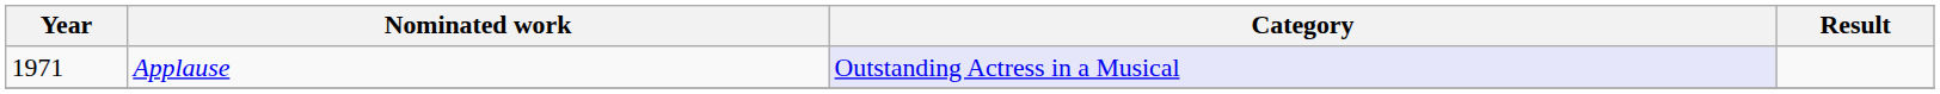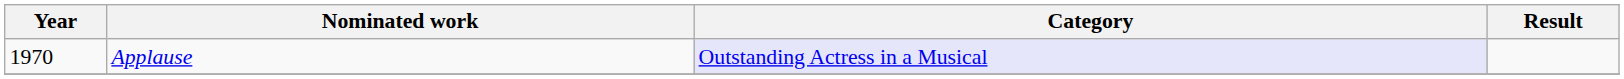 <table width="75%" class="wikitable">
 <tr>
 <th width="10">Year</th>
 <th width="220">Nominated work</th>
 <th width="300">Category</th>
 <th width="30">Result</th>
 </tr>
 <tr>
-<td>1971</td>
+<td>1970</td>
 <td><em><a href='#'>Applause</a></em></td>
 <td style="background: lavender;"><a href='#'>Outstanding Actress in a Musical</a></td>
 <td></td>
 </tr>
 <tr>
 </tr>
 </table>
